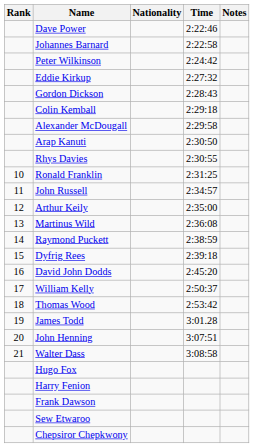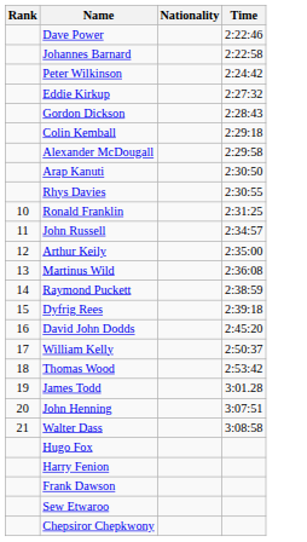 <table class="wikitable sortable" style=" text-align:center">
 <tr>
 <th>Rank</th>
 <th>Name</th>
 <th>Nationality</th>
 <th>Time</th>
-<th>Notes</th>
 </tr>
 <tr>
 <td></td>
 <td align=left><a href='#'>Dave Power</a></td>
 <td align=left></td>
 <td>2:22:46</td>
-<td></td>
 </tr>
 <tr>
 <td></td>
 <td align=left><a href='#'>Johannes Barnard</a></td>
 <td align=left></td>
 <td>2:22:58</td>
-<td></td>
 </tr>
 <tr>
 <td></td>
 <td align=left><a href='#'>Peter Wilkinson</a></td>
 <td align=left></td>
 <td>2:24:42</td>
-<td></td>
 </tr>
 <tr>
 <td></td>
 <td align=left><a href='#'>Eddie Kirkup</a></td>
 <td align=left></td>
 <td>2:27:32</td>
-<td></td>
 </tr>
 <tr>
 <td></td>
 <td align=left><a href='#'>Gordon Dickson</a></td>
 <td align=left></td>
 <td>2:28:43</td>
-<td></td>
 </tr>
 <tr>
 <td></td>
 <td align=left><a href='#'>Colin Kemball</a></td>
 <td align=left></td>
 <td>2:29:18</td>
-<td></td>
 </tr>
 <tr>
 <td></td>
 <td align=left><a href='#'>Alexander McDougall</a></td>
 <td align=left></td>
 <td>2:29:58</td>
-<td></td>
 </tr>
 <tr>
 <td></td>
 <td align=left><a href='#'>Arap Kanuti</a></td>
 <td align=left></td>
 <td>2:30:50</td>
-<td></td>
 </tr>
 <tr>
 <td></td>
 <td align=left><a href='#'>Rhys Davies</a></td>
 <td align=left></td>
 <td>2:30:55</td>
-<td></td>
 </tr>
 <tr>
 <td>10</td>
 <td align=left><a href='#'>Ronald Franklin</a></td>
 <td align=left></td>
 <td>2:31:25</td>
-<td></td>
 </tr>
 <tr>
 <td>11</td>
 <td align=left><a href='#'>John Russell</a></td>
 <td align=left></td>
 <td>2:34:57</td>
-<td></td>
 </tr>
 <tr>
 <td>12</td>
 <td align=left><a href='#'>Arthur Keily</a></td>
 <td align=left></td>
 <td>2:35:00</td>
-<td></td>
 </tr>
 <tr>
 <td>13</td>
 <td align=left><a href='#'>Martinus Wild</a></td>
 <td align=left></td>
 <td>2:36:08</td>
-<td></td>
 </tr>
 <tr>
 <td>14</td>
 <td align=left><a href='#'>Raymond Puckett</a></td>
 <td align=left></td>
 <td>2:38:59</td>
-<td></td>
 </tr>
 <tr>
 <td>15</td>
 <td align=left><a href='#'>Dyfrig Rees</a></td>
 <td align=left></td>
 <td>2:39:18</td>
-<td></td>
 </tr>
 <tr>
 <td>16</td>
 <td align=left><a href='#'>David John Dodds</a></td>
 <td align=left></td>
 <td>2:45:20</td>
-<td></td>
 </tr>
 <tr>
 <td>17</td>
 <td align=left><a href='#'>William Kelly</a></td>
 <td align=left></td>
 <td>2:50:37</td>
-<td></td>
 </tr>
 <tr>
 <td>18</td>
 <td align=left><a href='#'>Thomas Wood</a></td>
 <td align=left></td>
 <td>2:53:42</td>
-<td></td>
 </tr>
 <tr>
 <td>19</td>
 <td align=left><a href='#'>James Todd</a></td>
 <td align=left></td>
 <td>3:01.28</td>
-<td></td>
 </tr>
 <tr>
 <td>20</td>
 <td align=left><a href='#'>John Henning</a></td>
 <td align=left></td>
 <td>3:07:51</td>
-<td></td>
 </tr>
 <tr>
 <td>21</td>
 <td align=left><a href='#'>Walter Dass</a></td>
 <td align=left></td>
 <td>3:08:58</td>
-<td></td>
 </tr>
 <tr>
 <td></td>
 <td align=left><a href='#'>Hugo Fox</a></td>
 <td align=left></td>
-<td></td>
 <td></td>
 </tr>
 <tr>
 <td></td>
 <td align=left><a href='#'>Harry Fenion</a></td>
 <td align=left></td>
 <td></td>
-<td></td>
 </tr>
 <tr>
 <td></td>
 <td align=left><a href='#'>Frank Dawson</a></td>
 <td align=left></td>
-<td></td>
 <td></td>
 </tr>
 <tr>
 <td></td>
 <td align=left><a href='#'>Sew Etwaroo</a></td>
 <td align=left></td>
 <td></td>
-<td></td>
 </tr>
 <tr>
 <td></td>
 <td align=left><a href='#'>Chepsiror Chepkwony</a></td>
 <td align=left></td>
 <td></td>
-<td></td>
 </tr>
 </table>
